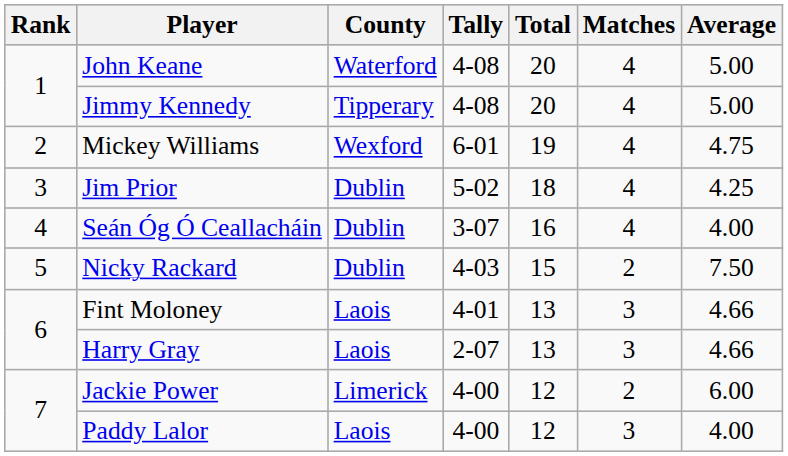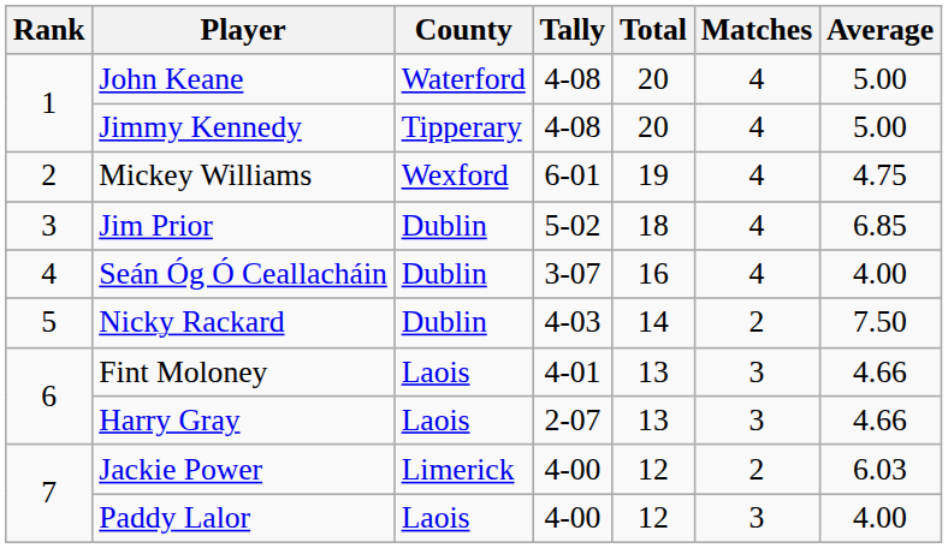 <table class="wikitable">
 <tr>
 <th>Rank</th>
 <th>Player</th>
 <th>County</th>
 <th>Tally</th>
 <th>Total</th>
 <th>Matches</th>
 <th>Average</th>
 </tr>
 <tr>
 <td rowspan=2 align=center>1</td>
 <td><a href='#'>John Keane</a></td>
 <td><a href='#'>Waterford</a></td>
 <td align=center>4-08</td>
 <td align=center>20</td>
 <td align=center>4</td>
 <td align=center>5.00</td>
 </tr>
 <tr>
 <td><a href='#'>Jimmy Kennedy</a></td>
 <td><a href='#'>Tipperary</a></td>
 <td align=center>4-08</td>
 <td align=center>20</td>
 <td align=center>4</td>
 <td align=center>5.00</td>
 </tr>
 <tr>
 <td rowspan=1 align=center>2</td>
 <td>Mickey Williams</td>
 <td><a href='#'>Wexford</a></td>
 <td align=center>6-01</td>
 <td align=center>19</td>
 <td align=center>4</td>
 <td align=center>4.75</td>
 </tr>
 <tr>
 <td rowspan=1 align=center>3</td>
 <td><a href='#'>Jim Prior</a></td>
 <td><a href='#'>Dublin</a></td>
 <td align=center>5-02</td>
 <td align=center>18</td>
 <td align=center>4</td>
-<td align=center>4.25</td>
+<td align=center>6.85</td>
 </tr>
 <tr>
 <td rowspan=1 align=center>4</td>
 <td><a href='#'>Seán Óg Ó Ceallacháin</a></td>
 <td><a href='#'>Dublin</a></td>
 <td align=center>3-07</td>
 <td align=center>16</td>
 <td align=center>4</td>
 <td align=center>4.00</td>
 </tr>
 <tr>
 <td rowspan=1 align=center>5</td>
 <td><a href='#'>Nicky Rackard</a></td>
 <td><a href='#'>Dublin</a></td>
 <td align=center>4-03</td>
-<td align=center>15</td>
+<td align=center>14</td>
 <td align=center>2</td>
 <td align=center>7.50</td>
 </tr>
 <tr>
 <td rowspan=2 align=center>6</td>
 <td>Fint Moloney</td>
 <td><a href='#'>Laois</a></td>
 <td align=center>4-01</td>
 <td align=center>13</td>
 <td align=center>3</td>
 <td align=center>4.66</td>
 </tr>
 <tr>
 <td><a href='#'>Harry Gray</a></td>
 <td><a href='#'>Laois</a></td>
 <td align=center>2-07</td>
 <td align=center>13</td>
 <td align=center>3</td>
 <td align=center>4.66</td>
 </tr>
 <tr>
 <td rowspan=2 align=center>7</td>
 <td><a href='#'>Jackie Power</a></td>
 <td><a href='#'>Limerick</a></td>
 <td align=center>4-00</td>
 <td align=center>12</td>
 <td align=center>2</td>
-<td align=center>6.00</td>
+<td align=center>6.03</td>
 </tr>
 <tr>
 <td><a href='#'>Paddy Lalor</a></td>
 <td><a href='#'>Laois</a></td>
 <td align=center>4-00</td>
 <td align=center>12</td>
 <td align=center>3</td>
 <td align=center>4.00</td>
 </tr>
 </table>
